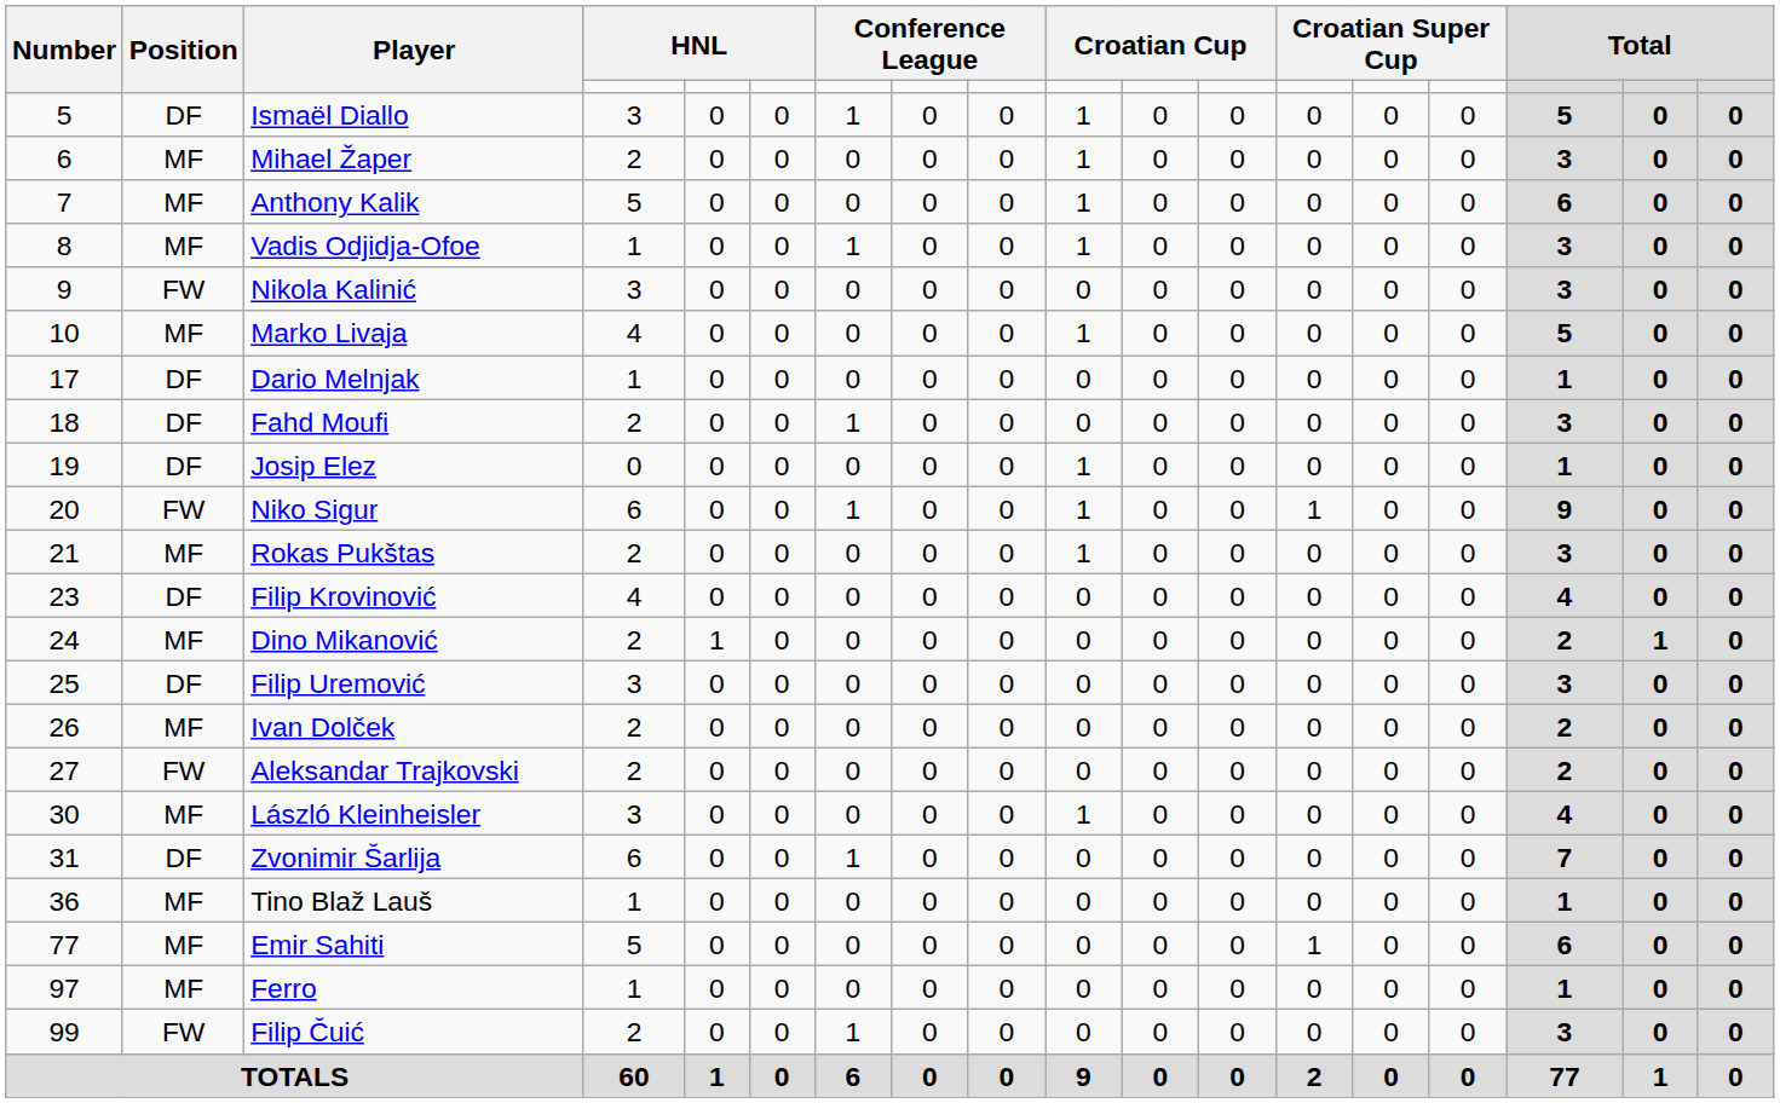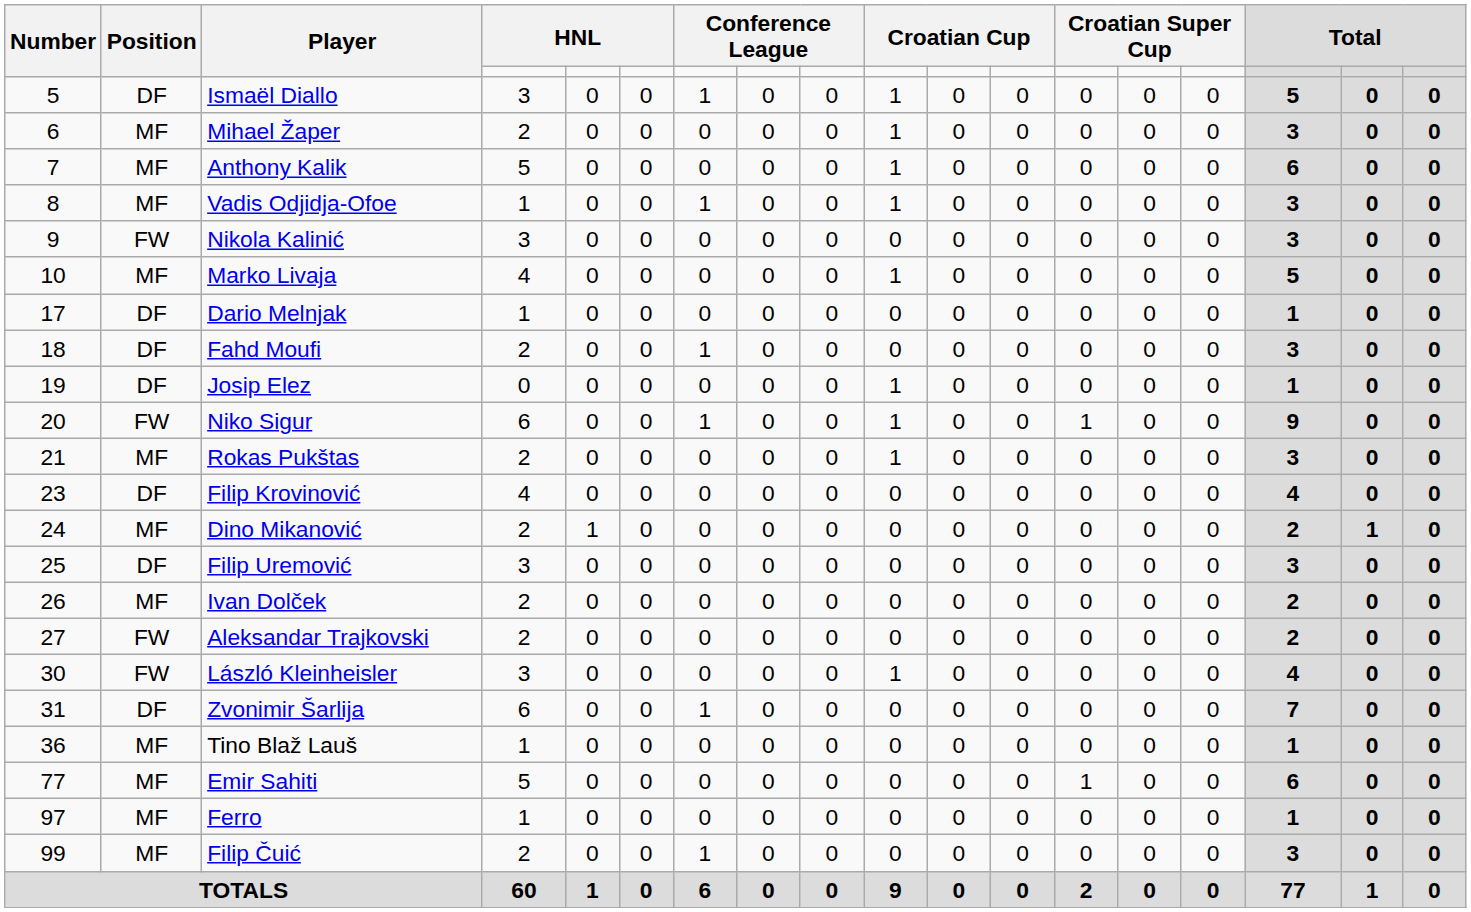 <table class="wikitable" style="font-size: 95%; text-align: center;">
 <tr>
 <th width=40 rowspan="2"  align="center">Number</th>
 <th width=40 rowspan="2"  align="center">Position</th>
 <th width=180 rowspan="2"  align="center">Player</th>
 <th width=120 colspan="3" align="center">HNL</th>
 <th width=120 colspan="3" align="center">Conference League</th>
 <th width=120 colspan="3" align="center">Croatian Cup</th>
 <th width=120 colspan="3" align="center">Croatian Super Cup</th>
 <th width=140 colspan="3" align="center" style="background: #DCDCDC">Total</th>
 </tr>
 <tr>
 <td></td>
 <td></td>
 <td></td>
 <td></td>
 <td></td>
 <td></td>
 <td></td>
 <td></td>
 <td></td>
 <td></td>
 <td></td>
 <td></td>
 <th style="background: #DCDCDC"></th>
 <th style="background: #DCDCDC"></th>
 <th style="background: #DCDCDC"></th>
 </tr>
 <tr>
 <td>5</td>
 <td>DF</td>
 <td style="text-align:left;"> <a href='#'>Ismaël Diallo</a></td>
 <td>3</td>
 <td>0</td>
 <td>0</td>
 <td>1</td>
 <td>0</td>
 <td>0</td>
 <td>1</td>
 <td>0</td>
 <td>0</td>
 <td>0</td>
 <td>0</td>
 <td>0</td>
 <th style="background: #DCDCDC">5</th>
 <th style="background: #DCDCDC">0</th>
 <th style="background: #DCDCDC">0</th>
 </tr>
 <tr>
 <td>6</td>
 <td>MF</td>
 <td style="text-align:left;"> <a href='#'>Mihael Žaper</a></td>
 <td>2</td>
 <td>0</td>
 <td>0</td>
 <td>0</td>
 <td>0</td>
 <td>0</td>
 <td>1</td>
 <td>0</td>
 <td>0</td>
 <td>0</td>
 <td>0</td>
 <td>0</td>
 <th style="background: #DCDCDC">3</th>
 <th style="background: #DCDCDC">0</th>
 <th style="background: #DCDCDC">0</th>
 </tr>
 <tr>
 <td>7</td>
 <td>MF</td>
 <td style="text-align:left;"> <a href='#'>Anthony Kalik</a></td>
 <td>5</td>
 <td>0</td>
 <td>0</td>
 <td>0</td>
 <td>0</td>
 <td>0</td>
 <td>1</td>
 <td>0</td>
 <td>0</td>
 <td>0</td>
 <td>0</td>
 <td>0</td>
 <th style="background: #DCDCDC">6</th>
 <th style="background: #DCDCDC">0</th>
 <th style="background: #DCDCDC">0</th>
 </tr>
 <tr>
 <td>8</td>
 <td>MF</td>
 <td style="text-align:left;"> <a href='#'>Vadis Odjidja-Ofoe</a></td>
 <td>1</td>
 <td>0</td>
 <td>0</td>
 <td>1</td>
 <td>0</td>
 <td>0</td>
 <td>1</td>
 <td>0</td>
 <td>0</td>
 <td>0</td>
 <td>0</td>
 <td>0</td>
 <th style="background: #DCDCDC">3</th>
 <th style="background: #DCDCDC">0</th>
 <th style="background: #DCDCDC">0</th>
 </tr>
 <tr>
 <td>9</td>
 <td>FW</td>
 <td style="text-align:left;"> <a href='#'>Nikola Kalinić</a></td>
 <td>3</td>
 <td>0</td>
 <td>0</td>
 <td>0</td>
 <td>0</td>
 <td>0</td>
 <td>0</td>
 <td>0</td>
 <td>0</td>
 <td>0</td>
 <td>0</td>
 <td>0</td>
 <th style="background: #DCDCDC">3</th>
 <th style="background: #DCDCDC">0</th>
 <th style="background: #DCDCDC">0</th>
 </tr>
 <tr>
 <td>10</td>
 <td>MF</td>
 <td style="text-align:left;"> <a href='#'>Marko Livaja</a></td>
 <td>4</td>
 <td>0</td>
 <td>0</td>
 <td>0</td>
 <td>0</td>
 <td>0</td>
 <td>1</td>
 <td>0</td>
 <td>0</td>
 <td>0</td>
 <td>0</td>
 <td>0</td>
 <th style="background: #DCDCDC">5</th>
 <th style="background: #DCDCDC">0</th>
 <th style="background: #DCDCDC">0</th>
 </tr>
 <tr>
 <td>17</td>
 <td>DF</td>
 <td style="text-align:left;"> <a href='#'>Dario Melnjak</a></td>
 <td>1</td>
 <td>0</td>
 <td>0</td>
 <td>0</td>
 <td>0</td>
 <td>0</td>
 <td>0</td>
 <td>0</td>
 <td>0</td>
 <td>0</td>
 <td>0</td>
 <td>0</td>
 <th style="background: #DCDCDC">1</th>
 <th style="background: #DCDCDC">0</th>
 <th style="background: #DCDCDC">0</th>
 </tr>
 <tr>
 <td>18</td>
 <td>DF</td>
 <td style="text-align:left;"> <a href='#'>Fahd Moufi</a></td>
 <td>2</td>
 <td>0</td>
 <td>0</td>
 <td>1</td>
 <td>0</td>
 <td>0</td>
 <td>0</td>
 <td>0</td>
 <td>0</td>
 <td>0</td>
 <td>0</td>
 <td>0</td>
 <th style="background: #DCDCDC">3</th>
 <th style="background: #DCDCDC">0</th>
 <th style="background: #DCDCDC">0</th>
 </tr>
 <tr>
 <td>19</td>
 <td>DF</td>
 <td style="text-align:left;"> <a href='#'>Josip Elez</a></td>
 <td>0</td>
 <td>0</td>
 <td>0</td>
 <td>0</td>
 <td>0</td>
 <td>0</td>
 <td>1</td>
 <td>0</td>
 <td>0</td>
 <td>0</td>
 <td>0</td>
 <td>0</td>
 <th style="background: #DCDCDC">1</th>
 <th style="background: #DCDCDC">0</th>
 <th style="background: #DCDCDC">0</th>
 </tr>
 <tr>
 <td>20</td>
 <td>FW</td>
 <td style="text-align:left;"> <a href='#'>Niko Sigur</a></td>
 <td>6</td>
 <td>0</td>
 <td>0</td>
 <td>1</td>
 <td>0</td>
 <td>0</td>
 <td>1</td>
 <td>0</td>
 <td>0</td>
 <td>1</td>
 <td>0</td>
 <td>0</td>
 <th style="background: #DCDCDC">9</th>
 <th style="background: #DCDCDC">0</th>
 <th style="background: #DCDCDC">0</th>
 </tr>
 <tr>
 <td>21</td>
 <td>MF</td>
 <td style="text-align:left;"> <a href='#'>Rokas Pukštas</a></td>
 <td>2</td>
 <td>0</td>
 <td>0</td>
 <td>0</td>
 <td>0</td>
 <td>0</td>
 <td>1</td>
 <td>0</td>
 <td>0</td>
 <td>0</td>
 <td>0</td>
 <td>0</td>
 <th style="background: #DCDCDC">3</th>
 <th style="background: #DCDCDC">0</th>
 <th style="background: #DCDCDC">0</th>
 </tr>
 <tr>
 <td>23</td>
 <td>DF</td>
 <td style="text-align:left;"> <a href='#'>Filip Krovinović</a></td>
 <td>4</td>
 <td>0</td>
 <td>0</td>
 <td>0</td>
 <td>0</td>
 <td>0</td>
 <td>0</td>
 <td>0</td>
 <td>0</td>
 <td>0</td>
 <td>0</td>
 <td>0</td>
 <th style="background: #DCDCDC">4</th>
 <th style="background: #DCDCDC">0</th>
 <th style="background: #DCDCDC">0</th>
 </tr>
 <tr>
 <td>24</td>
 <td>MF</td>
 <td style="text-align:left;"> <a href='#'>Dino Mikanović</a></td>
 <td>2</td>
 <td>1</td>
 <td>0</td>
 <td>0</td>
 <td>0</td>
 <td>0</td>
 <td>0</td>
 <td>0</td>
 <td>0</td>
 <td>0</td>
 <td>0</td>
 <td>0</td>
 <th style="background: #DCDCDC">2</th>
 <th style="background: #DCDCDC">1</th>
 <th style="background: #DCDCDC">0</th>
 </tr>
 <tr>
 <td>25</td>
 <td>DF</td>
 <td style="text-align:left;"> <a href='#'>Filip Uremović</a></td>
 <td>3</td>
 <td>0</td>
 <td>0</td>
 <td>0</td>
 <td>0</td>
 <td>0</td>
 <td>0</td>
 <td>0</td>
 <td>0</td>
 <td>0</td>
 <td>0</td>
 <td>0</td>
 <th style="background: #DCDCDC">3</th>
 <th style="background: #DCDCDC">0</th>
 <th style="background: #DCDCDC">0</th>
 </tr>
 <tr>
 <td>26</td>
 <td>MF</td>
 <td style="text-align:left;"> <a href='#'>Ivan Dolček</a></td>
 <td>2</td>
 <td>0</td>
 <td>0</td>
 <td>0</td>
 <td>0</td>
 <td>0</td>
 <td>0</td>
 <td>0</td>
 <td>0</td>
 <td>0</td>
 <td>0</td>
 <td>0</td>
 <th style="background: #DCDCDC">2</th>
 <th style="background: #DCDCDC">0</th>
 <th style="background: #DCDCDC">0</th>
 </tr>
 <tr>
 <td>27</td>
 <td>FW</td>
 <td style="text-align:left;"> <a href='#'>Aleksandar Trajkovski</a></td>
 <td>2</td>
 <td>0</td>
 <td>0</td>
 <td>0</td>
 <td>0</td>
 <td>0</td>
 <td>0</td>
 <td>0</td>
 <td>0</td>
 <td>0</td>
 <td>0</td>
 <td>0</td>
 <th style="background: #DCDCDC">2</th>
 <th style="background: #DCDCDC">0</th>
 <th style="background: #DCDCDC">0</th>
 </tr>
 <tr>
 <td>30</td>
-<td>MF</td>
+<td>FW</td>
 <td style="text-align:left;"> <a href='#'>László Kleinheisler</a></td>
 <td>3</td>
 <td>0</td>
 <td>0</td>
 <td>0</td>
 <td>0</td>
 <td>0</td>
 <td>1</td>
 <td>0</td>
 <td>0</td>
 <td>0</td>
 <td>0</td>
 <td>0</td>
 <th style="background: #DCDCDC">4</th>
 <th style="background: #DCDCDC">0</th>
 <th style="background: #DCDCDC">0</th>
 </tr>
 <tr>
 <td>31</td>
 <td>DF</td>
 <td style="text-align:left;"> <a href='#'>Zvonimir Šarlija</a></td>
 <td>6</td>
 <td>0</td>
 <td>0</td>
 <td>1</td>
 <td>0</td>
 <td>0</td>
 <td>0</td>
 <td>0</td>
 <td>0</td>
 <td>0</td>
 <td>0</td>
 <td>0</td>
 <th style="background: #DCDCDC">7</th>
 <th style="background: #DCDCDC">0</th>
 <th style="background: #DCDCDC">0</th>
 </tr>
 <tr>
 <td>36</td>
 <td>MF</td>
 <td style="text-align:left;"> Tino Blaž Lauš</td>
 <td>1</td>
 <td>0</td>
 <td>0</td>
 <td>0</td>
 <td>0</td>
 <td>0</td>
 <td>0</td>
 <td>0</td>
 <td>0</td>
 <td>0</td>
 <td>0</td>
 <td>0</td>
 <th style="background: #DCDCDC">1</th>
 <th style="background: #DCDCDC">0</th>
 <th style="background: #DCDCDC">0</th>
 </tr>
 <tr>
 <td>77</td>
 <td>MF</td>
 <td style="text-align:left;"> <a href='#'>Emir Sahiti</a></td>
 <td>5</td>
 <td>0</td>
 <td>0</td>
 <td>0</td>
 <td>0</td>
 <td>0</td>
 <td>0</td>
 <td>0</td>
 <td>0</td>
 <td>1</td>
 <td>0</td>
 <td>0</td>
 <th style="background: #DCDCDC">6</th>
 <th style="background: #DCDCDC">0</th>
 <th style="background: #DCDCDC">0</th>
 </tr>
 <tr>
 <td>97</td>
 <td>MF</td>
 <td style="text-align:left;"> <a href='#'>Ferro</a></td>
 <td>1</td>
 <td>0</td>
 <td>0</td>
 <td>0</td>
 <td>0</td>
 <td>0</td>
 <td>0</td>
 <td>0</td>
 <td>0</td>
 <td>0</td>
 <td>0</td>
 <td>0</td>
 <th style="background: #DCDCDC">1</th>
 <th style="background: #DCDCDC">0</th>
 <th style="background: #DCDCDC">0</th>
 </tr>
 <tr>
 <td>99</td>
-<td>FW</td>
+<td>MF</td>
 <td style="text-align:left;"> <a href='#'>Filip Čuić</a></td>
 <td>2</td>
 <td>0</td>
 <td>0</td>
 <td>1</td>
 <td>0</td>
 <td>0</td>
 <td>0</td>
 <td>0</td>
 <td>0</td>
 <td>0</td>
 <td>0</td>
 <td>0</td>
 <th style="background: #DCDCDC">3</th>
 <th style="background: #DCDCDC">0</th>
 <th style="background: #DCDCDC">0</th>
 </tr>
 <tr>
 <th colspan="3" align="center" style="background: #DCDCDC">TOTALS</th>
 <th style="background: #DCDCDC">60</th>
 <th style="background: #DCDCDC">1</th>
 <th style="background: #DCDCDC">0</th>
 <th style="background: #DCDCDC">6</th>
 <th style="background: #DCDCDC">0</th>
 <th style="background: #DCDCDC">0</th>
 <th style="background: #DCDCDC">9</th>
 <th style="background: #DCDCDC">0</th>
 <th style="background: #DCDCDC">0</th>
 <th style="background: #DCDCDC">2</th>
 <th style="background: #DCDCDC">0</th>
 <th style="background: #DCDCDC">0</th>
 <th style="background: #DCDCDC">77</th>
 <th style="background: #DCDCDC">1</th>
 <th style="background: #DCDCDC">0</th>
 </tr>
 <tr>
 </tr>
 </table>
